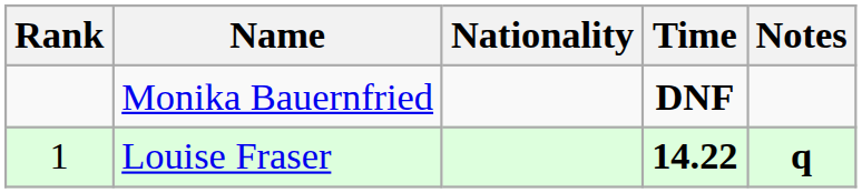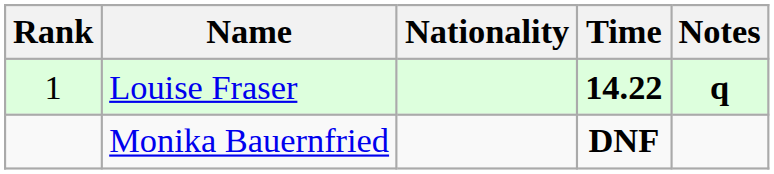 <table class="wikitable sortable" style="text-align:center">
 <tr>
 <th>Rank</th>
 <th>Name</th>
 <th>Nationality</th>
 <th>Time</th>
 <th>Notes</th>
 </tr>
+<tr bgcolor=ddffdd>
+<td>1</td>
+<td align=left><a href='#'>Louise Fraser</a></td>
+<td align=left></td>
+<td><strong>14.22</strong></td>
+<td><strong>q</strong></td>
+</tr>
 <tr>
 <td></td>
 <td align=left><a href='#'>Monika Bauernfried</a></td>
 <td align=left></td>
 <td><strong>DNF</strong></td>
 <td></td>
 </tr>
-<tr bgcolor=ddffdd>
-<td>1</td>
-<td align=left><a href='#'>Louise Fraser</a></td>
-<td align=left></td>
-<td><strong>14.22</strong></td>
-<td><strong>q</strong></td>
-</tr>
 </table>
